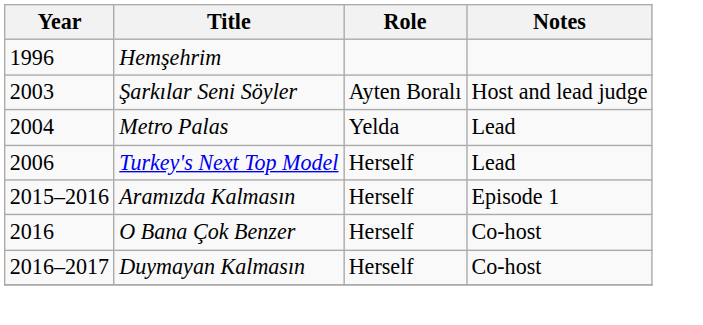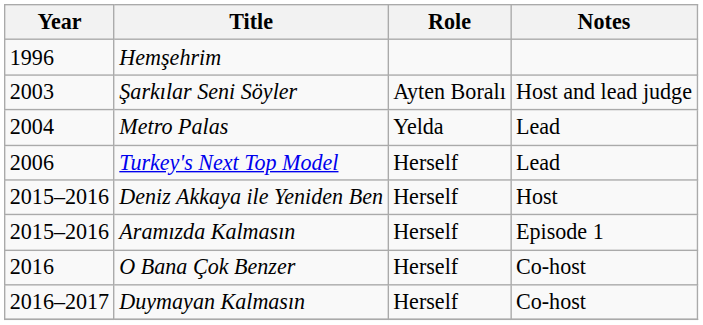 <table Class="wikitable sortable">
 <tr>
 <th>Year</th>
 <th>Title</th>
 <th>Role</th>
 <th class="unsortable">Notes</th>
 </tr>
 <tr>
 <td>1996</td>
 <td><em>Hemşehrim</em></td>
 <td></td>
 <td></td>
 </tr>
 <tr>
 <td>2003</td>
 <td><em>Şarkılar Seni Söyler</em></td>
 <td>Ayten Boralı</td>
 <td>Host and lead judge</td>
 </tr>
 <tr>
 <td>2004</td>
 <td><em>Metro Palas</em></td>
 <td>Yelda</td>
 <td>Lead</td>
 </tr>
 <tr>
 <td>2006</td>
 <td><em><a href='#'>Turkey's Next Top Model</a></em></td>
 <td>Herself</td>
 <td>Lead</td>
 </tr>
 <tr>
 <td>2015–2016</td>
+<td><em>Deniz Akkaya ile Yeniden Ben</em></td>
+<td>Herself</td>
+<td>Host</td>
+</tr>
+<tr>
+<td>2015–2016</td>
 <td><em>Aramızda Kalmasın</em></td>
 <td>Herself</td>
 <td>Episode 1</td>
 </tr>
 <tr>
 <td>2016</td>
 <td><em>O Bana Çok Benzer</em></td>
 <td>Herself</td>
 <td>Co-host</td>
 </tr>
 <tr>
 <td>2016–2017</td>
 <td><em>Duymayan Kalmasın</em></td>
 <td>Herself</td>
 <td>Co-host</td>
 </tr>
 <tr>
 </tr>
 </table>
